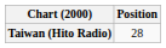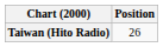 <table class="wikitable plainrowheaders" style="text-align:center">
 <tr>
 <th>Chart (2000)</th>
 <th>Position</th>
 </tr>
 <tr>
 <th scope="row">Taiwan (Hito Radio)</th>
-<td>28</td>
+<td>26</td>
 </tr>
 </table>
